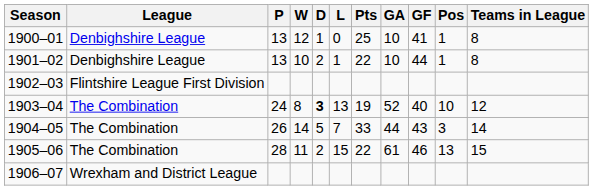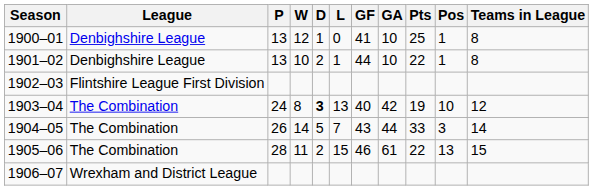 <table class="wikitable">
 <tr>
 <th>Season</th>
 <th>League</th>
 <th>P</th>
 <th>W</th>
 <th>D</th>
 <th>L</th>
+<th>GF</th>
+<th>GA</th>
 <th>Pts</th>
-<th>GA</th>
-<th>GF</th>
 <th>Pos</th>
 <th>Teams in League</th>
 </tr>
 <tr>
 <td>1900–01</td>
 <td><a href='#'>Denbighshire League</a></td>
 <td>13</td>
 <td>12</td>
 <td>1</td>
 <td>0</td>
+<td>41</td>
+<td>10</td>
 <td>25</td>
-<td>10</td>
-<td>41</td>
 <td>1</td>
 <td>8</td>
 </tr>
 <tr>
 <td>1901–02</td>
 <td>Denbighshire League</td>
 <td>13</td>
 <td>10</td>
 <td>2</td>
 <td>1</td>
+<td>44</td>
+<td>10</td>
 <td>22</td>
-<td>10</td>
-<td>44</td>
 <td>1</td>
 <td>8</td>
 </tr>
 <tr>
 <td>1902–03</td>
 <td>Flintshire League First Division</td>
 <td></td>
 <td></td>
 <td></td>
 <td></td>
 <td></td>
 <td></td>
 <td></td>
 <td></td>
 <td></td>
 </tr>
 <tr>
 <td>1903–04</td>
 <td><a href='#'>The Combination</a></td>
 <td>24</td>
 <td>8</td>
 <td><strong>3</strong></td>
 <td>13</td>
+<td>40</td>
+<td>42</td>
 <td>19</td>
-<td>52</td>
-<td>40</td>
 <td>10</td>
 <td>12</td>
 </tr>
 <tr>
 <td>1904–05</td>
 <td>The Combination</td>
 <td>26</td>
 <td>14</td>
 <td>5</td>
 <td>7</td>
+<td>43</td>
+<td>44</td>
 <td>33</td>
-<td>44</td>
-<td>43</td>
 <td>3</td>
 <td>14</td>
 </tr>
 <tr>
 <td>1905–06</td>
 <td>The Combination</td>
 <td>28</td>
 <td>11</td>
 <td>2</td>
 <td>15</td>
+<td>46</td>
+<td>61</td>
 <td>22</td>
-<td>61</td>
-<td>46</td>
 <td>13</td>
 <td>15</td>
 </tr>
 <tr>
 <td>1906–07</td>
 <td>Wrexham and District League</td>
 <td></td>
 <td></td>
 <td></td>
 <td></td>
 <td></td>
 <td></td>
 <td></td>
 <td></td>
 <td></td>
 </tr>
 </table>
